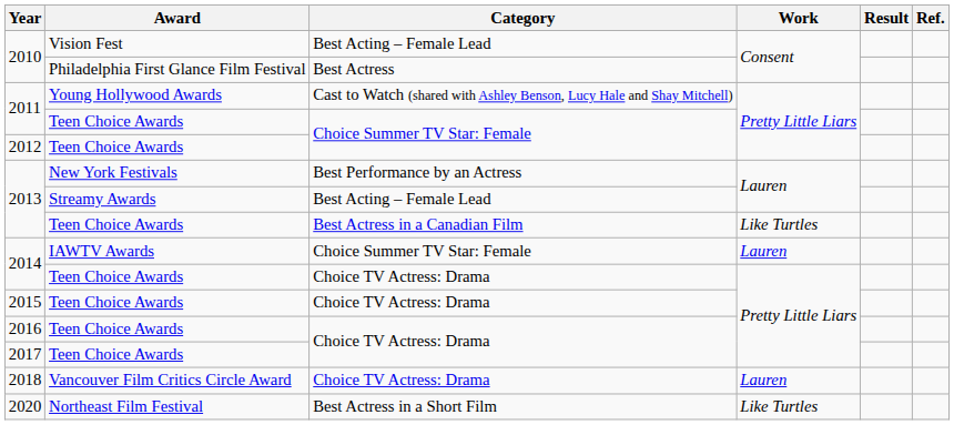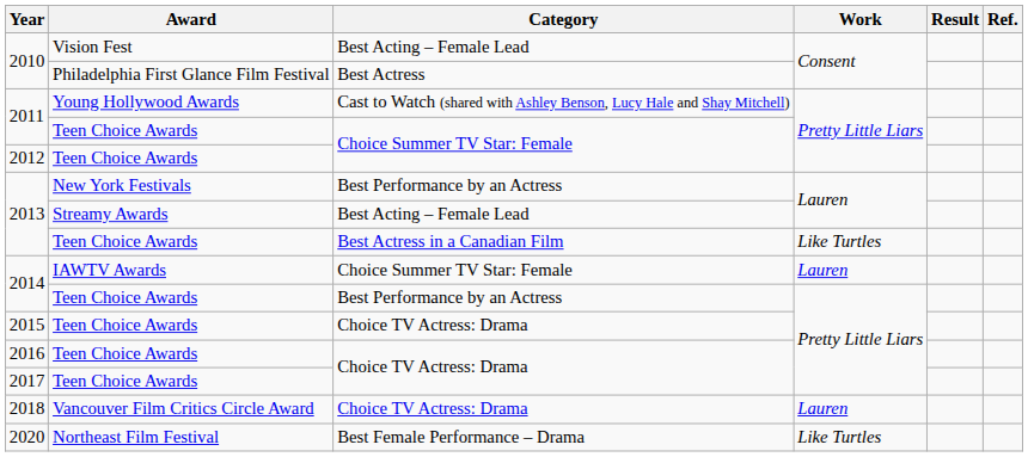 <table class="wikitable sortable">
 <tr>
 <th>Year</th>
 <th>Award</th>
 <th>Category</th>
 <th>Work</th>
 <th>Result</th>
 <th class="unsortable">Ref.</th>
 </tr>
 <tr>
 <td rowspan="2">2010</td>
 <td>Vision Fest</td>
 <td>Best Acting – Female Lead</td>
 <td rowspan="2"><em>Consent</em></td>
 <td></td>
 <td></td>
 </tr>
 <tr>
 <td>Philadelphia First Glance Film Festival</td>
 <td>Best Actress</td>
 <td></td>
 <td></td>
 </tr>
 <tr>
 <td rowspan="2">2011</td>
 <td><a href='#'>Young Hollywood Awards</a></td>
 <td>Cast to Watch <small>(shared with <a href='#'>Ashley Benson</a>, <a href='#'>Lucy Hale</a> and <a href='#'>Shay Mitchell</a>)</small></td>
 <td rowspan="3"><em><a href='#'>Pretty Little Liars</a></em></td>
 <td></td>
 <td></td>
 </tr>
 <tr>
 <td><a href='#'>Teen Choice Awards</a></td>
 <td rowspan="2"><a href='#'>Choice Summer TV Star: Female</a></td>
 <td></td>
 <td></td>
 </tr>
 <tr>
 <td>2012</td>
 <td><a href='#'>Teen Choice Awards</a></td>
 <td></td>
 <td></td>
 </tr>
 <tr>
 <td rowspan="3">2013</td>
 <td><a href='#'>New York Festivals</a></td>
 <td>Best Performance by an Actress</td>
 <td rowspan="2"><em>Lauren</em></td>
 <td></td>
 <td></td>
 </tr>
 <tr>
 <td><a href='#'>Streamy Awards</a></td>
 <td>Best Acting – Female Lead</td>
 <td></td>
 <td></td>
 </tr>
 <tr>
 <td><a href='#'>Teen Choice Awards</a></td>
 <td><a href='#'>Best Actress in a Canadian Film</a></td>
 <td><em>Like Turtles</em></td>
 <td></td>
 <td></td>
 </tr>
 <tr>
 <td rowspan="2">2014</td>
 <td><a href='#'>IAWTV Awards</a></td>
 <td>Choice Summer TV Star: Female</td>
 <td><em><a href='#'>Lauren</a></em></td>
 <td></td>
 <td></td>
 </tr>
 <tr>
 <td><a href='#'>Teen Choice Awards</a></td>
-<td>Choice TV Actress: Drama</td>
+<td>Best Performance by an Actress</td>
 <td rowspan="4"><em>Pretty Little Liars</em></td>
 <td></td>
 <td></td>
 </tr>
 <tr>
 <td>2015</td>
 <td><a href='#'>Teen Choice Awards</a></td>
 <td>Choice TV Actress: Drama</td>
 <td></td>
 <td></td>
 </tr>
 <tr>
 <td>2016</td>
 <td><a href='#'>Teen Choice Awards</a></td>
 <td rowspan="2">Choice TV Actress: Drama</td>
 <td></td>
 <td></td>
 </tr>
 <tr>
 <td>2017</td>
 <td><a href='#'>Teen Choice Awards</a></td>
 <td></td>
 <td></td>
 </tr>
 <tr>
 <td>2018</td>
 <td><a href='#'>Vancouver Film Critics Circle Award</a></td>
 <td><a href='#'>Choice TV Actress: Drama</a></td>
 <td><em><a href='#'>Lauren</a></em></td>
 <td></td>
 <td></td>
 </tr>
 <tr>
 <td>2020</td>
 <td><a href='#'>Northeast Film Festival</a></td>
-<td>Best Actress in a Short Film</td>
+<td>Best Female Performance – Drama</td>
 <td><em>Like Turtles</em></td>
 <td></td>
 <td></td>
 </tr>
 </table>
